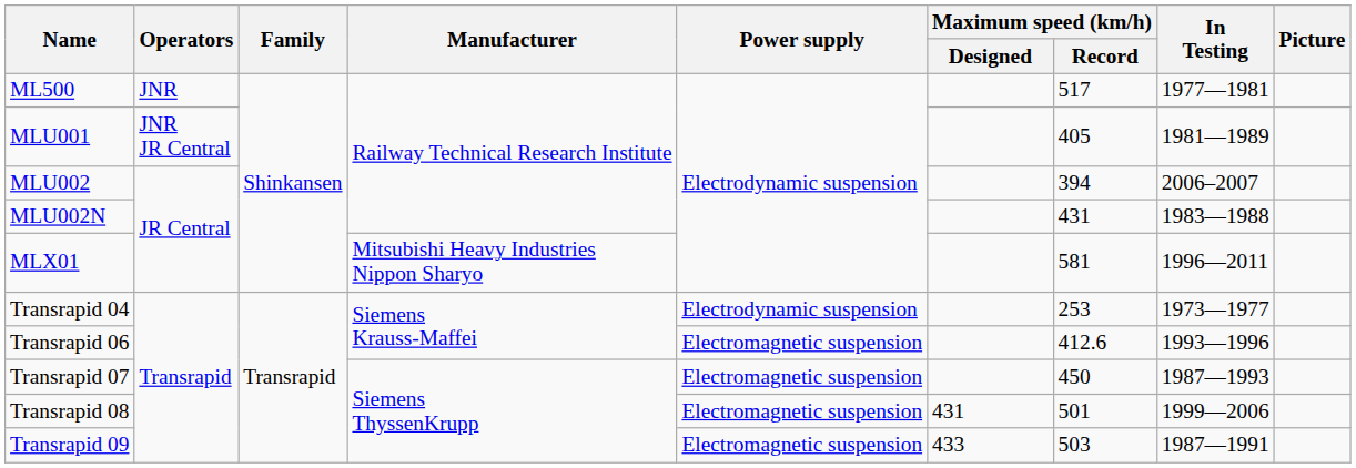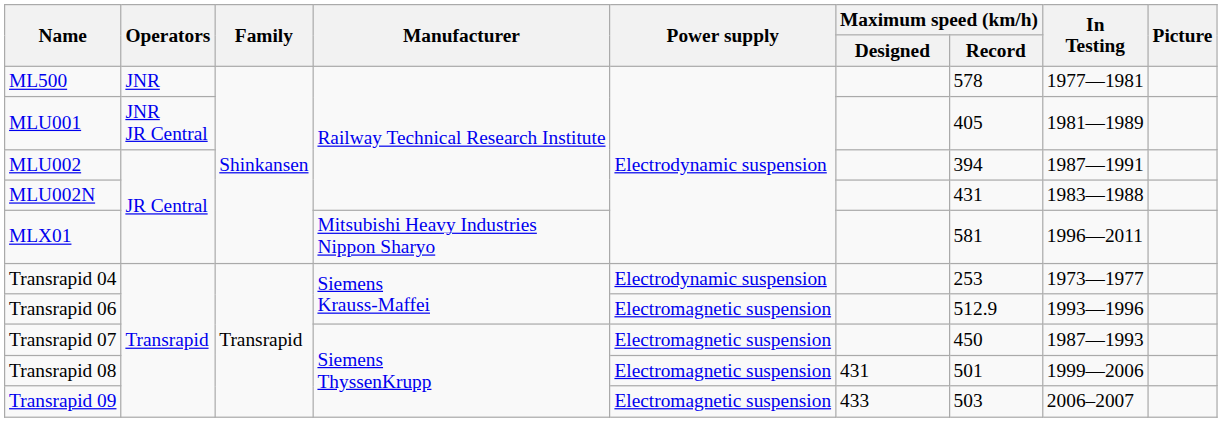 <table class="wikitable sortable sort-under">
 <tr>
 <th rowspan="2">Name</th>
 <th rowspan="2">Operators</th>
 <th rowspan="2">Family</th>
 <th rowspan="2">Manufacturer</th>
 <th rowspan="2">Power supply</th>
 <th colspan="2">Maximum speed (km/h)</th>
 <th rowspan="2">In<br>Testing</th>
 <th rowspan="2">Picture</th>
 </tr>
 <tr>
 <th>Designed</th>
 <th>Record</th>
 </tr>
 <tr>
 <td><a href='#'>ML500</a></td>
 <td> <a href='#'>JNR</a></td>
 <td rowspan="5"><a href='#'>Shinkansen</a></td>
 <td rowspan="4"><a href='#'>Railway Technical Research Institute</a></td>
 <td rowspan="5"><a href='#'>Electrodynamic suspension</a></td>
 <td></td>
-<td>517</td>
+<td>578</td>
 <td>1977—1981</td>
 <td></td>
 </tr>
 <tr>
 <td><a href='#'>MLU001</a></td>
 <td> <a href='#'>JNR</a><br> <a href='#'>JR Central</a></td>
 <td></td>
 <td>405</td>
 <td>1981—1989</td>
 <td></td>
 </tr>
 <tr>
 <td><a href='#'>MLU002</a></td>
 <td rowspan="3"> <a href='#'>JR Central</a></td>
 <td></td>
 <td>394</td>
-<td>2006–2007</td>
+<td>1987—1991</td>
 <td></td>
 </tr>
 <tr>
 <td><a href='#'>MLU002N</a></td>
 <td></td>
 <td>431</td>
 <td>1983—1988</td>
 <td></td>
 </tr>
 <tr>
 <td><a href='#'>MLX01</a></td>
 <td><a href='#'>Mitsubishi Heavy Industries</a><br><a href='#'>Nippon Sharyo</a></td>
 <td></td>
 <td>581</td>
 <td>1996—2011</td>
 <td></td>
 </tr>
 <tr>
 <td>Transrapid 04</td>
 <td rowspan="5"> <a href='#'>Transrapid</a></td>
 <td rowspan="5">Transrapid</td>
 <td rowspan="2"><a href='#'>Siemens</a><br><a href='#'>Krauss-Maffei</a></td>
 <td><a href='#'>Electrodynamic suspension</a></td>
 <td></td>
 <td>253</td>
 <td>1973—1977</td>
 <td></td>
 </tr>
 <tr>
 <td>Transrapid 06</td>
 <td><a href='#'>Electromagnetic suspension</a></td>
 <td></td>
-<td>412.6</td>
+<td>512.9</td>
 <td>1993—1996</td>
 <td></td>
 </tr>
 <tr>
 <td>Transrapid 07</td>
 <td rowspan="3"><a href='#'>Siemens</a><br><a href='#'>ThyssenKrupp</a></td>
 <td><a href='#'>Electromagnetic suspension</a></td>
 <td></td>
 <td>450</td>
 <td>1987—1993</td>
 <td></td>
 </tr>
 <tr>
 <td>Transrapid 08</td>
 <td><a href='#'>Electromagnetic suspension</a></td>
 <td>431</td>
 <td>501</td>
 <td>1999—2006</td>
 <td></td>
 </tr>
 <tr>
 <td><a href='#'>Transrapid 09</a></td>
 <td><a href='#'>Electromagnetic suspension</a></td>
 <td>433</td>
 <td>503</td>
-<td>1987—1991</td>
+<td>2006–2007</td>
 <td></td>
 </tr>
 </table>
